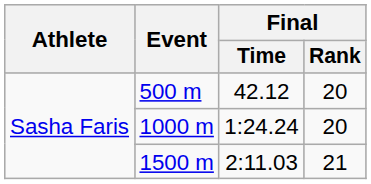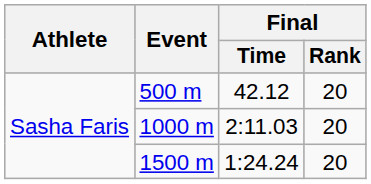 <table class="wikitable" style="font-size:90%">
 <tr>
 <th rowspan=2>Athlete</th>
 <th rowspan=2>Event</th>
 <th colspan=2>Final</th>
 </tr>
 <tr style="font-size:95%">
 <th>Time</th>
 <th>Rank</th>
 </tr>
 <tr align=center>
 <td align=left rowspan=3><a href='#'>Sasha Faris</a></td>
 <td align=left><a href='#'>500 m</a></td>
 <td>42.12</td>
 <td>20</td>
 </tr>
 <tr align=center>
 <td align=left><a href='#'>1000 m</a></td>
-<td>1:24.24</td>
+<td>2:11.03</td>
 <td>20</td>
 </tr>
 <tr align=center>
 <td align=left><a href='#'>1500 m</a></td>
-<td>2:11.03</td>
-<td>21</td>
+<td>1:24.24</td>
+<td>20</td>
 </tr>
 </table>
